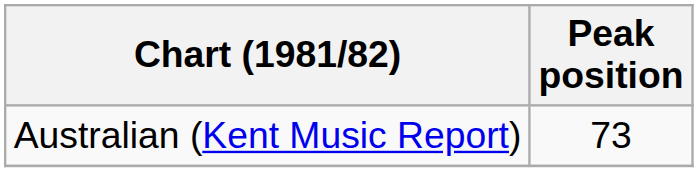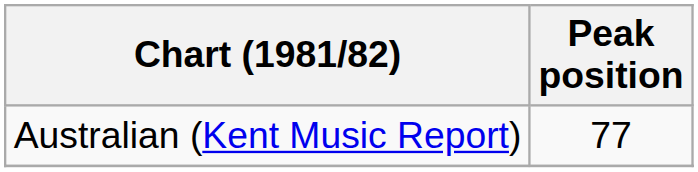 <table class="wikitable sortable plainrowheaders" style="text-align:center">
 <tr>
 <th scope="col">Chart (1981/82)</th>
 <th scope="col">Peak<br>position</th>
 </tr>
 <tr>
 <td>Australian (<a href='#'>Kent Music Report</a>)</td>
-<td>73</td>
+<td>77</td>
 </tr>
 <tr>
 </tr>
 <tr>
 </tr>
 </table>
